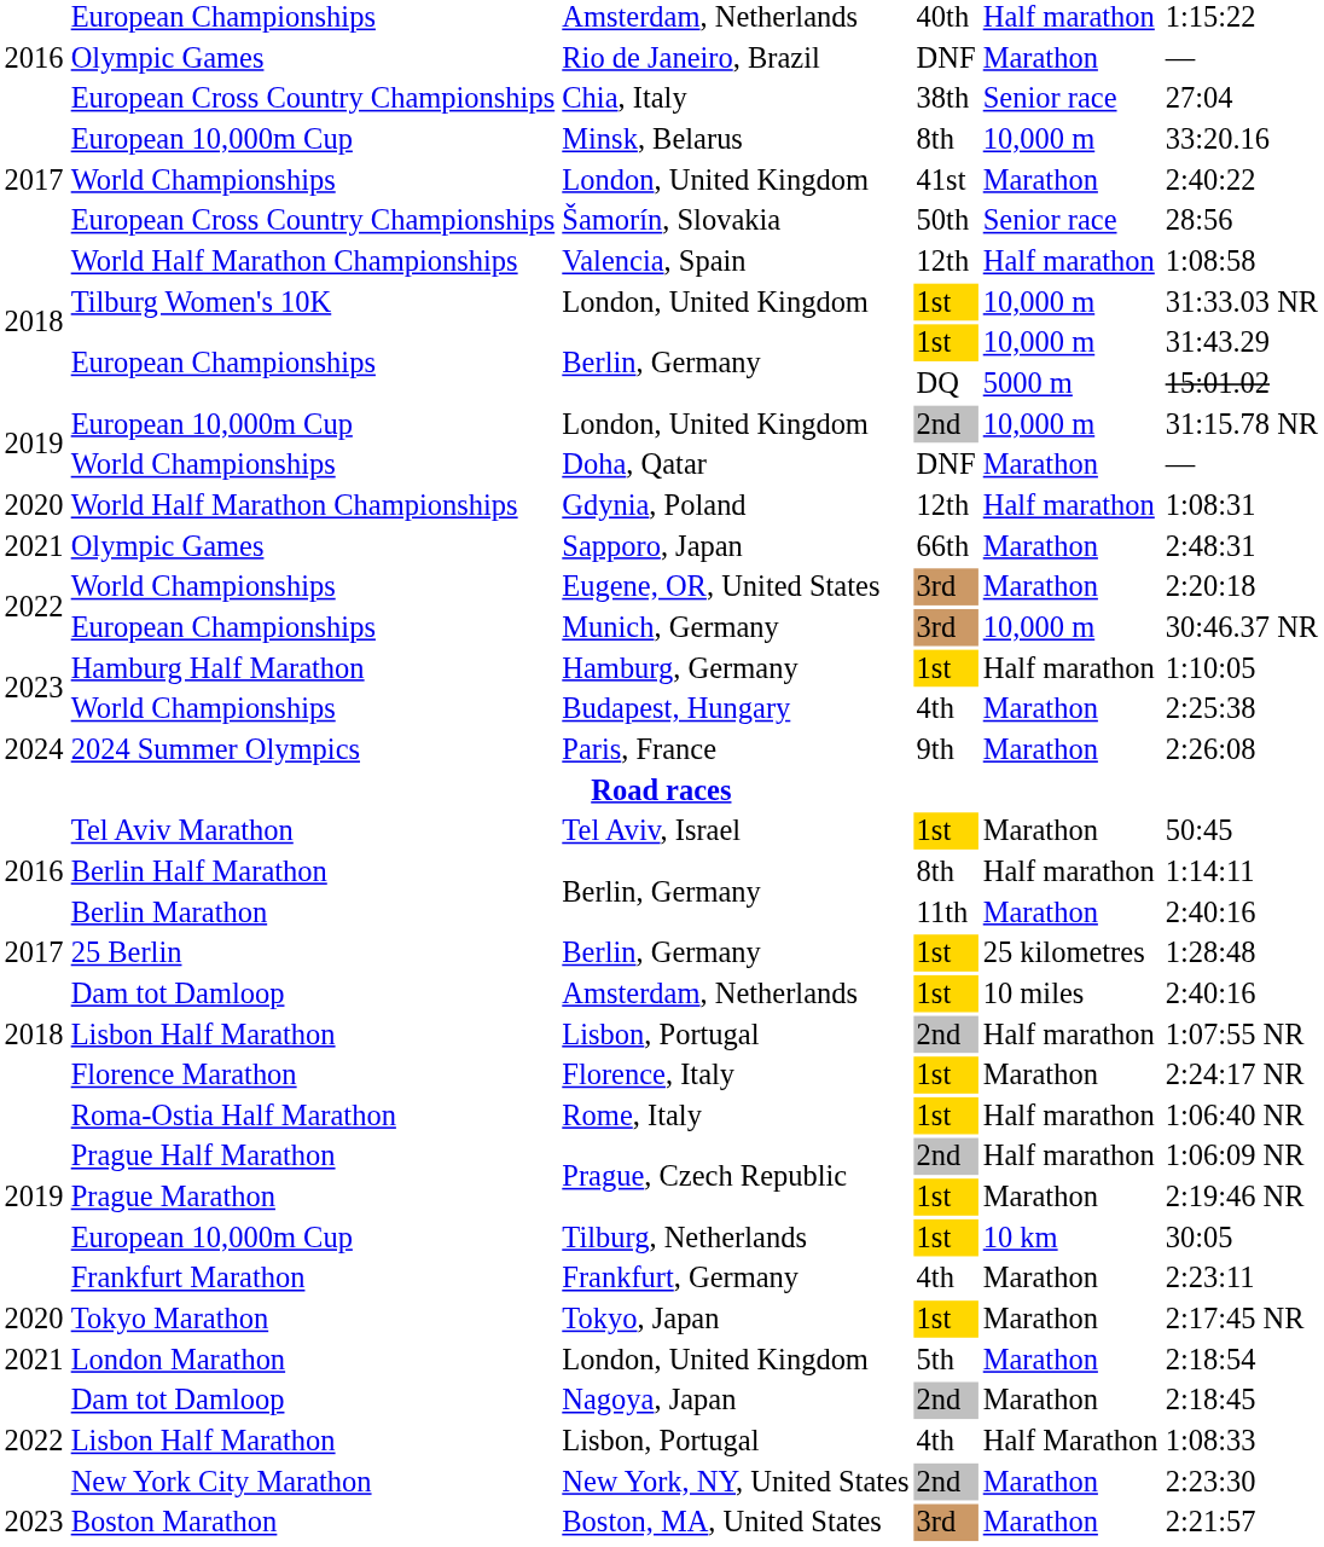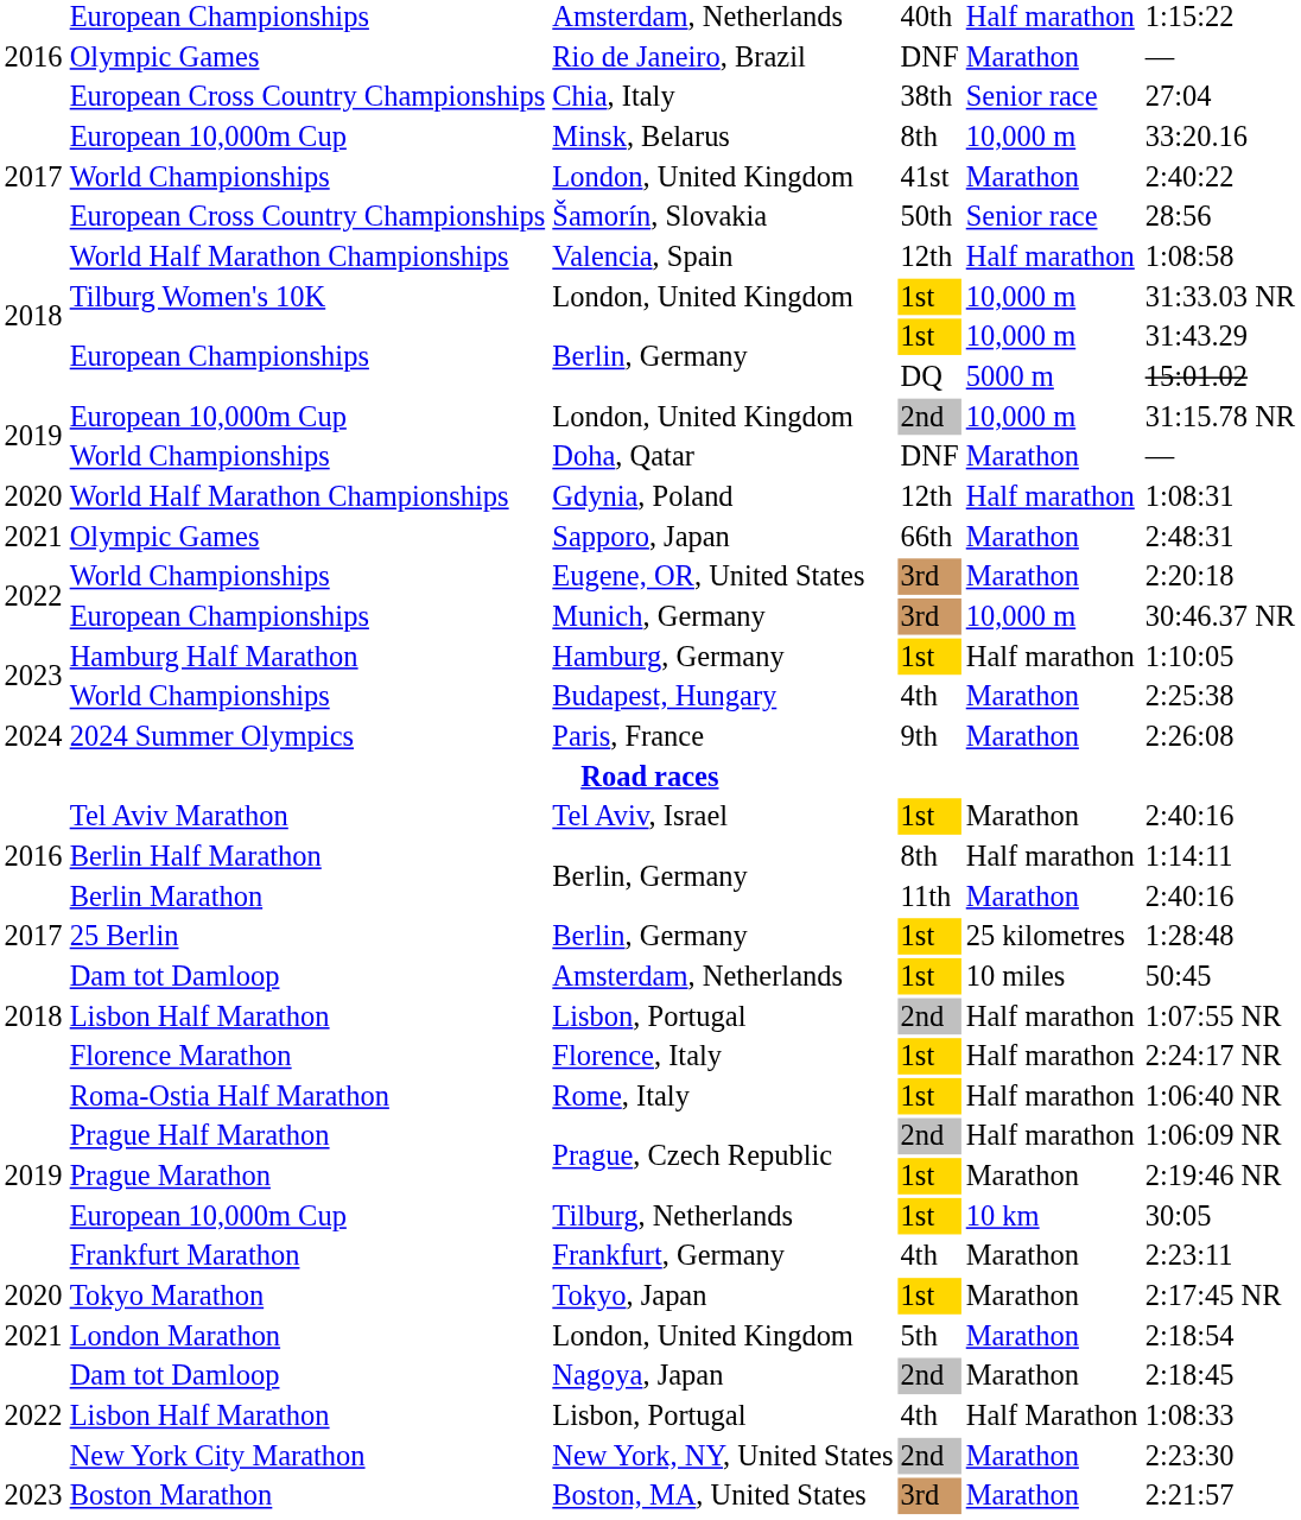 <table>
 <tr>
 <td rowspan=3>2016</td>
 <td><a href='#'>European Championships</a></td>
 <td><a href='#'>Amsterdam</a>, Netherlands</td>
 <td>40th</td>
 <td><a href='#'>Half marathon</a></td>
 <td>1:15:22</td>
 </tr>
 <tr>
 <td><a href='#'>Olympic Games</a></td>
 <td><a href='#'>Rio de Janeiro</a>, Brazil</td>
 <td>DNF</td>
 <td><a href='#'>Marathon</a></td>
 <td>—</td>
 </tr>
 <tr>
 <td><a href='#'>European Cross Country Championships</a></td>
 <td><a href='#'>Chia</a>, Italy</td>
 <td>38th</td>
 <td><a href='#'>Senior race</a></td>
 <td>27:04</td>
 </tr>
 <tr>
 <td rowspan=3>2017</td>
 <td><a href='#'>European 10,000m Cup</a></td>
 <td><a href='#'>Minsk</a>, Belarus</td>
 <td>8th</td>
 <td><a href='#'>10,000 m</a></td>
 <td>33:20.16</td>
 </tr>
 <tr>
 <td><a href='#'>World Championships</a></td>
 <td><a href='#'>London</a>, United Kingdom</td>
 <td>41st</td>
 <td><a href='#'>Marathon</a></td>
 <td>2:40:22</td>
 </tr>
 <tr>
 <td><a href='#'>European Cross Country Championships</a></td>
 <td><a href='#'>Šamorín</a>, Slovakia</td>
 <td>50th</td>
 <td><a href='#'>Senior race</a></td>
 <td>28:56</td>
 </tr>
 <tr>
 <td rowspan=4>2018</td>
 <td><a href='#'>World Half Marathon Championships</a></td>
 <td><a href='#'>Valencia</a>, Spain</td>
 <td>12th</td>
 <td><a href='#'>Half marathon</a></td>
 <td>1:08:58 </td>
 </tr>
 <tr>
 <td><a href='#'>Tilburg Women's 10K</a></td>
 <td>London, United Kingdom</td>
 <td bgcolor=gold>1st</td>
 <td><a href='#'>10,000 m</a></td>
 <td>31:33.03 NR</td>
 </tr>
 <tr>
 <td rowspan=2><a href='#'>European Championships</a></td>
 <td rowspan=2><a href='#'>Berlin</a>, Germany</td>
 <td bgcolor=gold>1st</td>
 <td><a href='#'>10,000 m</a></td>
 <td>31:43.29</td>
 </tr>
 <tr>
 <td>DQ</td>
 <td><a href='#'>5000 m</a></td>
 <td><s>15:01.02</s></td>
 </tr>
 <tr>
 <td rowspan=2>2019</td>
 <td><a href='#'>European 10,000m Cup</a></td>
 <td>London, United Kingdom</td>
 <td bgcolor=silver>2nd</td>
 <td><a href='#'>10,000 m</a></td>
 <td>31:15.78 NR</td>
 </tr>
 <tr>
 <td><a href='#'>World Championships</a></td>
 <td><a href='#'>Doha</a>, Qatar</td>
 <td>DNF</td>
 <td><a href='#'>Marathon</a></td>
 <td>—</td>
 </tr>
 <tr>
 <td>2020</td>
 <td><a href='#'>World Half Marathon Championships</a></td>
 <td><a href='#'>Gdynia</a>, Poland</td>
 <td>12th</td>
 <td><a href='#'>Half marathon</a></td>
 <td>1:08:31 </td>
 </tr>
 <tr>
 <td>2021</td>
 <td><a href='#'>Olympic Games</a></td>
 <td><a href='#'>Sapporo</a>, Japan</td>
 <td>66th</td>
 <td><a href='#'>Marathon</a></td>
 <td>2:48:31</td>
 </tr>
 <tr>
 <td rowspan=2>2022</td>
 <td><a href='#'>World Championships</a></td>
 <td><a href='#'>Eugene, OR</a>, United States</td>
 <td bgcolor=cc9966>3rd</td>
 <td><a href='#'>Marathon</a></td>
 <td>2:20:18</td>
 </tr>
 <tr>
 <td><a href='#'>European Championships</a></td>
 <td><a href='#'>Munich</a>, Germany</td>
 <td bgcolor=cc9966>3rd</td>
 <td><a href='#'>10,000 m</a></td>
 <td>30:46.37 NR</td>
 </tr>
 <tr>
 <td rowspan=2>2023</td>
 <td><a href='#'>Hamburg Half Marathon</a></td>
 <td><a href='#'>Hamburg</a>, Germany</td>
 <td bgcolor=gold>1st</td>
 <td>Half marathon</td>
 <td>1:10:05</td>
 </tr>
 <tr>
 <td><a href='#'>World Championships</a></td>
 <td><a href='#'>Budapest, Hungary</a></td>
 <td>4th</td>
 <td><a href='#'>Marathon</a></td>
 <td>2:25:38</td>
 </tr>
 <tr>
 <td>2024</td>
 <td><a href='#'>2024 Summer Olympics</a></td>
 <td><a href='#'>Paris</a>, France</td>
 <td>9th</td>
 <td><a href='#'>Marathon</a></td>
 <td>2:26:08</td>
 </tr>
 <tr>
 <th colspan="6"><a href='#'>Road races</a></th>
 </tr>
 <tr>
 <td rowspan=3>2016</td>
 <td><a href='#'>Tel Aviv Marathon</a></td>
 <td><a href='#'>Tel Aviv</a>, Israel</td>
 <td bgcolor=gold>1st</td>
 <td>Marathon</td>
-<td>50:45</td>
+<td>2:40:16</td>
 </tr>
 <tr>
 <td><a href='#'>Berlin Half Marathon</a></td>
 <td rowspan=2>Berlin, Germany</td>
 <td>8th</td>
 <td>Half marathon</td>
 <td>1:14:11</td>
 </tr>
 <tr>
 <td><a href='#'>Berlin Marathon</a></td>
 <td>11th</td>
 <td><a href='#'>Marathon</a></td>
 <td>2:40:16</td>
 </tr>
 <tr>
 <td rowspan=1>2017</td>
 <td><a href='#'>25 Berlin</a></td>
 <td><a href='#'>Berlin</a>, Germany</td>
 <td bgcolor=gold>1st</td>
 <td>25 kilometres</td>
 <td>1:28:48</td>
 </tr>
 <tr>
 <td rowspan=3>2018</td>
 <td><a href='#'>Dam tot Damloop</a></td>
 <td><a href='#'>Amsterdam</a>, Netherlands</td>
 <td bgcolor=gold>1st</td>
 <td>10 miles</td>
-<td>2:40:16</td>
+<td>50:45</td>
 </tr>
 <tr>
 <td><a href='#'>Lisbon Half Marathon</a></td>
 <td><a href='#'>Lisbon</a>, Portugal</td>
 <td bgcolor=silver>2nd</td>
 <td>Half marathon</td>
 <td>1:07:55 NR</td>
 </tr>
 <tr>
 <td><a href='#'>Florence Marathon</a></td>
 <td><a href='#'>Florence</a>, Italy</td>
 <td bgcolor=gold>1st</td>
-<td>Marathon</td>
+<td>Half marathon</td>
 <td>2:24:17 NR</td>
 </tr>
 <tr>
 <td rowspan=5>2019</td>
 <td><a href='#'>Roma-Ostia Half Marathon</a></td>
 <td><a href='#'>Rome</a>, Italy</td>
 <td bgcolor=gold>1st</td>
 <td>Half marathon</td>
 <td>1:06:40 NR</td>
 </tr>
 <tr>
 <td><a href='#'>Prague Half Marathon</a></td>
 <td rowspan=2><a href='#'>Prague</a>, Czech Republic</td>
 <td bgcolor=silver>2nd</td>
 <td>Half marathon</td>
 <td>1:06:09 NR</td>
 </tr>
 <tr>
 <td><a href='#'>Prague Marathon</a></td>
 <td bgcolor=gold>1st</td>
 <td>Marathon</td>
 <td>2:19:46 NR</td>
 </tr>
 <tr>
 <td><a href='#'>European 10,000m Cup</a></td>
 <td><a href='#'>Tilburg</a>, Netherlands</td>
 <td bgcolor=gold>1st</td>
 <td><a href='#'>10 km</a></td>
 <td>30:05 <strong></strong></td>
 </tr>
 <tr>
 <td><a href='#'>Frankfurt Marathon</a></td>
 <td><a href='#'>Frankfurt</a>, Germany</td>
 <td>4th</td>
 <td>Marathon</td>
 <td>2:23:11</td>
 </tr>
 <tr>
 <td>2020</td>
 <td><a href='#'>Tokyo Marathon</a></td>
 <td><a href='#'>Tokyo</a>, Japan</td>
 <td bgcolor=gold>1st</td>
 <td>Marathon</td>
 <td>2:17:45 NR</td>
 </tr>
 <tr>
 <td>2021</td>
 <td><a href='#'>London Marathon</a></td>
 <td>London, United Kingdom</td>
 <td>5th</td>
 <td><a href='#'>Marathon</a></td>
 <td>2:18:54</td>
 </tr>
 <tr>
 <td rowspan=3>2022</td>
 <td><a href='#'>Dam tot Damloop</a></td>
 <td><a href='#'>Nagoya</a>, Japan</td>
 <td bgcolor=silver>2nd</td>
 <td>Marathon</td>
 <td>2:18:45</td>
 </tr>
 <tr>
 <td><a href='#'>Lisbon Half Marathon</a></td>
 <td>Lisbon, Portugal</td>
 <td>4th</td>
 <td>Half Marathon</td>
 <td>1:08:33</td>
 </tr>
 <tr>
 <td><a href='#'>New York City Marathon</a></td>
 <td><a href='#'>New York, NY</a>, United States</td>
 <td bgcolor=silver>2nd</td>
 <td><a href='#'>Marathon</a></td>
 <td>2:23:30</td>
 </tr>
 <tr>
 <td>2023</td>
 <td><a href='#'>Boston Marathon</a></td>
 <td><a href='#'>Boston, MA</a>, United States</td>
 <td bgcolor=cc9966>3rd</td>
 <td><a href='#'>Marathon</a></td>
 <td>2:21:57</td>
 </tr>
 <tr>
 </tr>
 </table>
